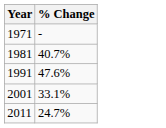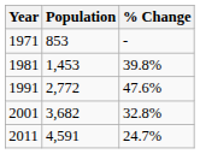 <table class="wikitable">
 <tr>
 <th>Year</th>
+<th>Population</th>
 <th>% Change</th>
 </tr>
 <tr>
 <td>1971</td>
+<td>853</td>
 <td>-</td>
 </tr>
 <tr>
 <td>1981</td>
-<td>40.7%</td>
+<td>1,453</td>
+<td>39.8%</td>
 </tr>
 <tr>
 <td>1991</td>
+<td>2,772</td>
 <td>47.6%</td>
 </tr>
 <tr>
 <td>2001</td>
-<td>33.1%</td>
+<td>3,682</td>
+<td>32.8%</td>
 </tr>
 <tr>
 <td>2011</td>
+<td>4,591</td>
 <td>24.7%</td>
 </tr>
 </table>
